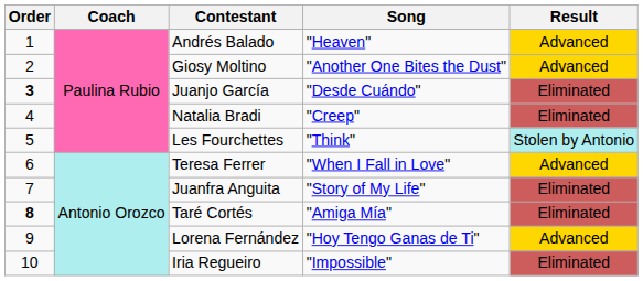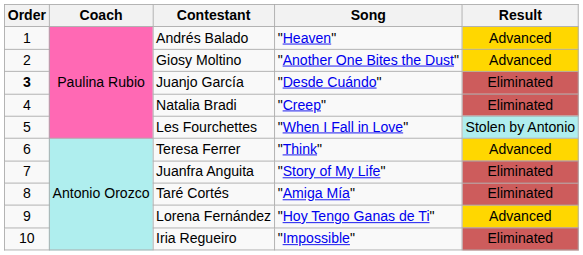 <table class=wikitable>
 <tr>
 <th>Order</th>
 <th>Coach</th>
 <th>Contestant</th>
 <th>Song</th>
 <th>Result</th>
 </tr>
 <tr>
 <td align=center>1</td>
 <td rowspan=5 bgcolor=#ff69b4 align=center>Paulina Rubio</td>
 <td>Andrés Balado</td>
 <td>"<a href='#'>Heaven</a>"</td>
 <td bgcolor=Gold align=center>Advanced</td>
 </tr>
 <tr>
 <td align=center>2</td>
 <td>Giosy Moltino</td>
 <td>"<a href='#'>Another One Bites the Dust</a>"</td>
 <td bgcolor=Gold align=center>Advanced</td>
 </tr>
 <tr>
 <td align=center><strong>3</strong></td>
 <td>Juanjo García</td>
 <td>"<a href='#'>Desde Cuándo</a>"</td>
 <td bgcolor=IndianRed align=center>Eliminated</td>
 </tr>
 <tr>
 <td align=center>4</td>
 <td>Natalia Bradi</td>
 <td>"<a href='#'>Creep</a>"</td>
 <td bgcolor=IndianRed align=center>Eliminated</td>
 </tr>
 <tr>
 <td align=center>5</td>
 <td>Les Fourchettes</td>
-<td>"<a href='#'>Think</a>"</td>
+<td>"<a href='#'>When I Fall in Love</a>"</td>
 <td bgcolor=#afeeee align=center>Stolen by Antonio</td>
 </tr>
 <tr>
 <td align=center>6</td>
 <td rowspan=5 bgcolor=#afeeee align=center>Antonio Orozco</td>
 <td>Teresa Ferrer</td>
-<td>"<a href='#'>When I Fall in Love</a>"</td>
+<td>"<a href='#'>Think</a>"</td>
 <td bgcolor=Gold align=center>Advanced</td>
 </tr>
 <tr>
 <td align=center>7</td>
 <td>Juanfra Anguita</td>
 <td>"<a href='#'>Story of My Life</a>"</td>
 <td bgcolor=IndianRed align=center>Eliminated</td>
 </tr>
 <tr>
-<td align=center><strong>8</strong></td>
+<td align=center>8</td>
 <td>Taré Cortés</td>
 <td>"<a href='#'>Amiga Mía</a>"</td>
 <td bgcolor=IndianRed align=center>Eliminated</td>
 </tr>
 <tr>
 <td align=center>9</td>
 <td>Lorena Fernández</td>
 <td>"<a href='#'>Hoy Tengo Ganas de Ti</a>"</td>
 <td bgcolor=Gold align=center>Advanced</td>
 </tr>
 <tr>
 <td align=center>10</td>
 <td>Iria Regueiro</td>
 <td>"<a href='#'>Impossible</a>"</td>
 <td bgcolor=IndianRed align=center>Eliminated</td>
 </tr>
 </table>
